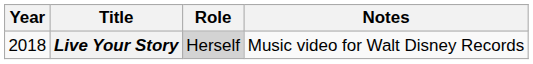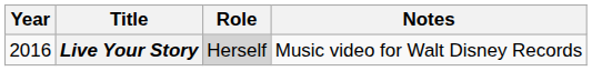 <table class="wikitable sortable plainrowheaders">
 <tr>
 <th scope="col">Year</th>
 <th scope="col">Title</th>
 <th scope="col">Role</th>
 <th class="unsortable">Notes</th>
 </tr>
 <tr>
-<td>2018</td>
+<td>2016</td>
 <th scope="row"><em>Live Your Story</em></th>
 <td style="background: lightgrey;">Herself</td>
 <td>Music video for Walt Disney Records</td>
 </tr>
 </table>
